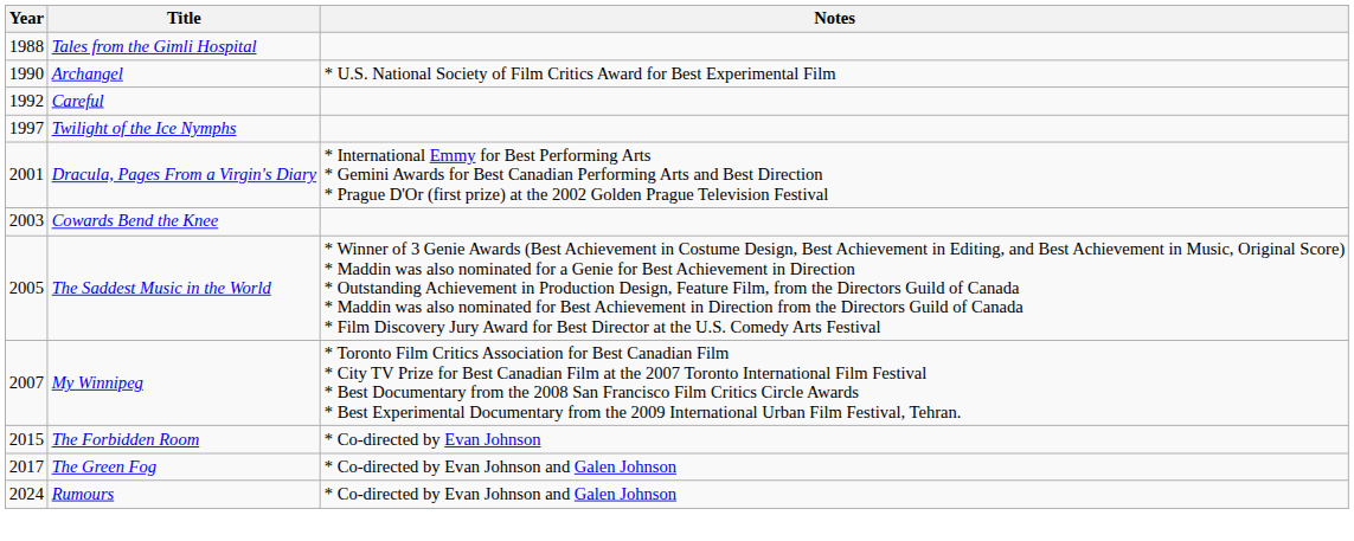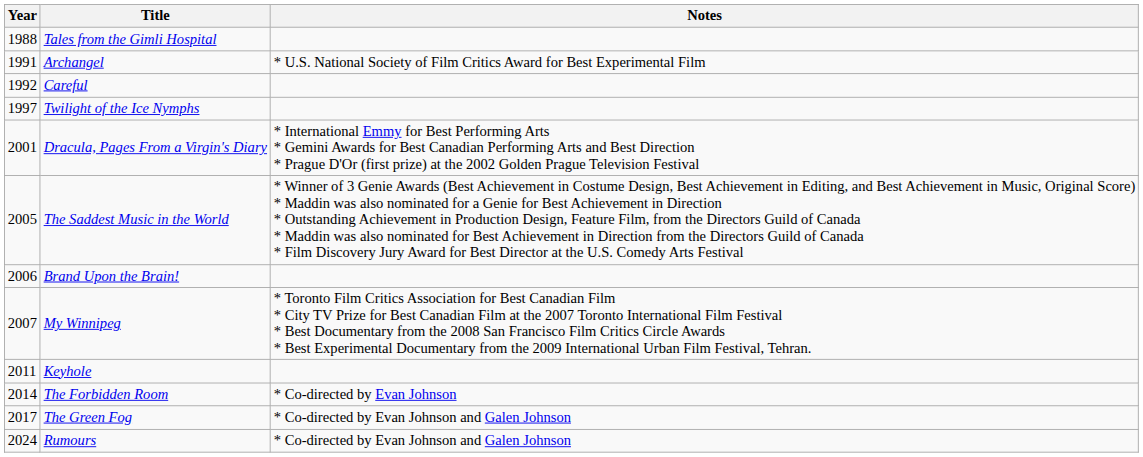 <table class="wikitable sortable">
 <tr>
 <th align="left">Year</th>
 <th align="left">Title</th>
 <th align="left">Notes</th>
 </tr>
 <tr>
 <td align="left">1988</td>
 <td align="left"><em><a href='#'>Tales from the Gimli Hospital</a></em></td>
 <td align="left"></td>
 </tr>
 <tr>
-<td align="left">1990</td>
+<td align="left">1991</td>
 <td align="left"><em><a href='#'>Archangel</a></em></td>
 <td align="left">* U.S. National Society of Film Critics Award for Best Experimental Film</td>
 </tr>
 <tr>
 <td align="left">1992</td>
 <td align="left"><em><a href='#'>Careful</a></em></td>
 <td align="left"></td>
 </tr>
 <tr>
 <td align="left">1997</td>
 <td align="left"><em><a href='#'>Twilight of the Ice Nymphs</a></em></td>
 <td align="left"></td>
 </tr>
 <tr>
 <td align="left">2001</td>
 <td align="left"><em><a href='#'>Dracula, Pages From a Virgin's Diary</a></em></td>
 <td align="left">* International <a href='#'>Emmy</a> for Best Performing Arts<br>* Gemini Awards for Best Canadian Performing Arts and Best Direction<br>* Prague D'Or (first prize) at the 2002 Golden Prague Television Festival</td>
 </tr>
 <tr>
-<td align="left">2003</td>
-<td align="left"><em><a href='#'>Cowards Bend the Knee</a></em></td>
-<td align="left"></td>
-</tr>
-<tr>
 <td align="left">2005</td>
 <td align="left"><em><a href='#'>The Saddest Music in the World</a></em></td>
 <td align="left">* Winner of 3 Genie Awards (Best Achievement in Costume Design, Best Achievement in Editing, and Best Achievement in Music, Original Score)<br>* Maddin was also nominated for a Genie for Best Achievement in Direction<br>* Outstanding Achievement in Production Design, Feature Film, from the Directors Guild of Canada<br>* Maddin was also nominated for Best Achievement in Direction from the Directors Guild of Canada<br>* Film Discovery Jury Award for Best Director at the U.S. Comedy Arts Festival</td>
+</tr>
+<tr>
+<td align="left">2006</td>
+<td align="left"><em><a href='#'>Brand Upon the Brain!</a></em></td>
+<td align="left"></td>
 </tr>
 <tr>
 <td align="left">2007</td>
 <td align="left"><em><a href='#'>My Winnipeg</a></em></td>
 <td align="left">* Toronto Film Critics Association for Best Canadian Film<br>* City TV Prize for Best Canadian Film at the 2007 Toronto International Film Festival<br>* Best Documentary from the 2008 San Francisco Film Critics Circle Awards<br>* Best Experimental Documentary from the 2009 International Urban Film Festival, Tehran.</td>
 </tr>
 <tr>
-<td align="left">2015</td>
+<td align="left">2011</td>
+<td align="left"><em><a href='#'>Keyhole</a></em></td>
+<td align="left"></td>
+</tr>
+<tr>
+<td align="left">2014</td>
 <td align="left"><em><a href='#'>The Forbidden Room</a></em></td>
 <td align="left">* Co-directed by <a href='#'>Evan Johnson</a></td>
 </tr>
 <tr>
 <td align="left">2017</td>
 <td align="left"><em><a href='#'>The Green Fog</a></em></td>
 <td align="left">* Co-directed by Evan Johnson and <a href='#'>Galen Johnson</a></td>
 </tr>
 <tr>
 <td align="left">2024</td>
 <td align="left"><em><a href='#'>Rumours</a></em></td>
 <td align="left">* Co-directed by Evan Johnson and <a href='#'>Galen Johnson</a></td>
 </tr>
 </table>
